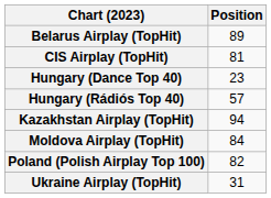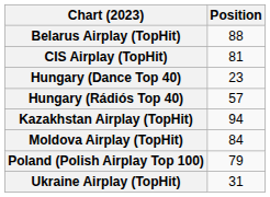 <table class="wikitable sortable plainrowheaders" style="text-align:center;">
 <tr>
 <th scope="col">Chart (2023)</th>
 <th scope="col">Position</th>
 </tr>
 <tr>
 <th scope="row">Belarus Airplay (TopHit)</th>
-<td>89</td>
+<td>88</td>
 </tr>
 <tr>
 <th scope="row">CIS Airplay (TopHit)</th>
 <td>81</td>
 </tr>
 <tr>
 <th scope="row">Hungary (Dance Top 40)</th>
 <td>23</td>
 </tr>
 <tr>
 <th scope="row">Hungary (Rádiós Top 40)</th>
 <td>57</td>
 </tr>
 <tr>
 <th scope="row">Kazakhstan Airplay (TopHit)</th>
 <td>94</td>
 </tr>
 <tr>
 <th scope="row">Moldova Airplay (TopHit)</th>
 <td>84</td>
 </tr>
 <tr>
 <th scope="row">Poland (Polish Airplay Top 100)</th>
-<td>82</td>
+<td>79</td>
 </tr>
 <tr>
 <th scope="row">Ukraine Airplay (TopHit)</th>
 <td>31</td>
 </tr>
 </table>
